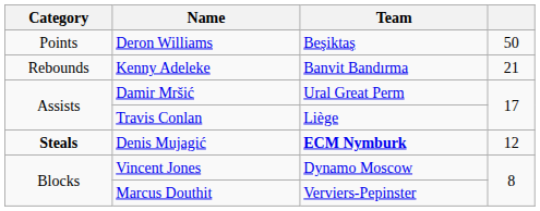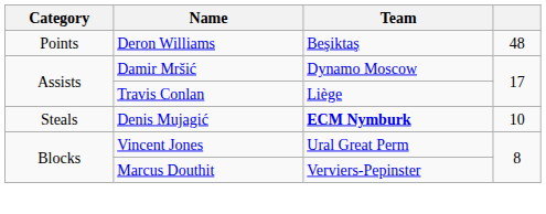 <table class="wikitable" style="font-size:95%; text-align: center;">
 <tr>
 <th width=100>Category</th>
 <th width=180>Name</th>
 <th width=180>Team</th>
 <th class=unsortable width=40></th>
 </tr>
 <tr>
 <td>Points</td>
 <td align="left"> <a href='#'>Deron Williams</a></td>
 <td align="left"><a href='#'>Beşiktaş</a></td>
-<td>50</td>
-</tr>
-<tr>
-<td>Rebounds</td>
-<td align="left"> <a href='#'>Kenny Adeleke</a></td>
-<td align="left"><a href='#'>Banvit Bandırma</a></td>
-<td>21</td>
+<td>48</td>
 </tr>
 <tr>
 <td rowspan=2>Assists</td>
 <td align="left"> <a href='#'>Damir Mršić</a></td>
-<td align="left"><a href='#'>Ural Great Perm</a></td>
+<td align="left"><a href='#'>Dynamo Moscow</a></td>
 <td rowspan=2>17</td>
 </tr>
 <tr>
 <td align="left"> <a href='#'>Travis Conlan</a></td>
 <td align="left"><a href='#'>Liège</a></td>
 </tr>
 <tr>
-<td><strong>Steals</strong></td>
+<td>Steals</td>
 <td align="left"> <a href='#'>Denis Mujagić</a></td>
 <td align="left"><strong><a href='#'>ECM Nymburk</a></strong></td>
-<td>12</td>
+<td>10</td>
 </tr>
 <tr>
 <td rowspan=2>Blocks</td>
 <td align="left"> <a href='#'>Vincent Jones</a></td>
-<td align="left"><a href='#'>Dynamo Moscow</a></td>
+<td align="left"><a href='#'>Ural Great Perm</a></td>
 <td rowspan=2>8</td>
 </tr>
 <tr>
 <td align="left"> <a href='#'>Marcus Douthit</a></td>
 <td align="left"><a href='#'>Verviers-Pepinster</a></td>
 </tr>
 </table>
